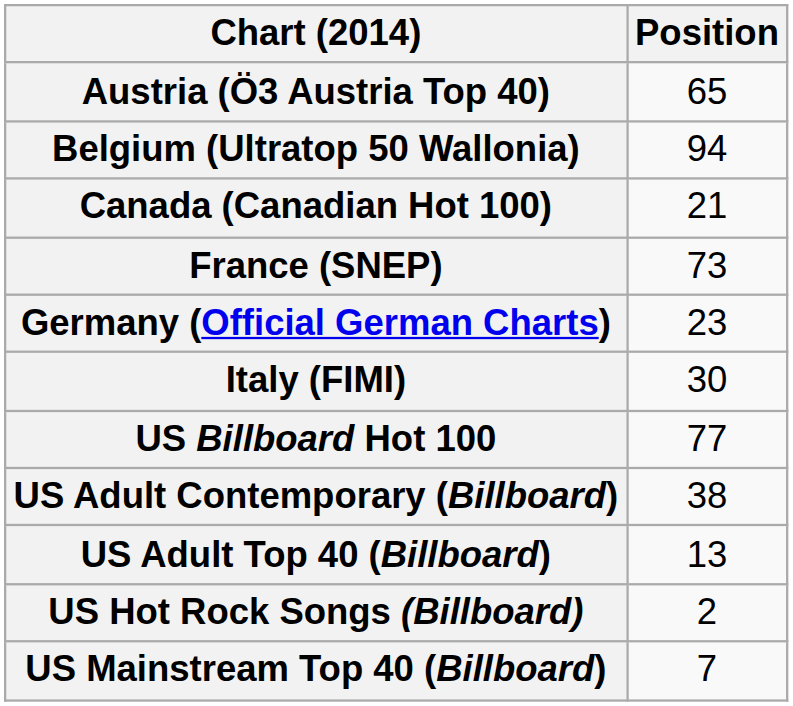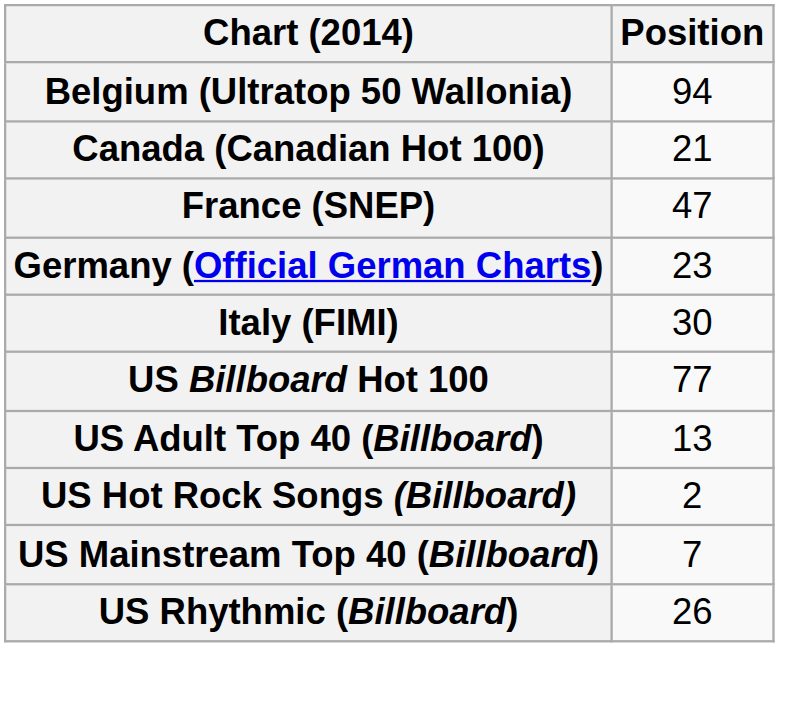 <table class="wikitable plainrowheaders sortable" style="text-align:center">
 <tr>
 <th scope="col">Chart (2014)</th>
 <th scope="col">Position</th>
-</tr>
-<tr>
-<th scope="row">Austria (Ö3 Austria Top 40)</th>
-<td>65</td>
 </tr>
 <tr>
 <th scope="row">Belgium (Ultratop 50 Wallonia)</th>
 <td style="text-align:center;">94</td>
 </tr>
 <tr>
 <th scope="row">Canada (Canadian Hot 100)</th>
 <td>21</td>
 </tr>
 <tr>
 <th scope="row">France (SNEP)</th>
-<td>73</td>
+<td>47</td>
 </tr>
 <tr>
 <th scope="row">Germany (<a href='#'>Official German Charts</a>)</th>
 <td>23</td>
 </tr>
 <tr>
 <th scope="row">Italy (FIMI)</th>
 <td>30</td>
 </tr>
 <tr>
 <th scope="row">US <em>Billboard</em> Hot 100</th>
 <td>77</td>
 </tr>
 <tr>
-<th scope="row">US Adult Contemporary (<em>Billboard</em>)</th>
-<td>38</td>
-</tr>
-<tr>
 <th scope="row">US Adult Top 40 (<em>Billboard</em>)</th>
 <td>13</td>
 </tr>
 <tr>
 <th scope="row">US Hot Rock Songs <em>(Billboard)</em></th>
 <td>2</td>
 </tr>
 <tr>
 <th scope="row">US Mainstream Top 40 (<em>Billboard</em>)</th>
 <td>7</td>
 </tr>
+<tr>
+<th scope="row">US Rhythmic (<em>Billboard</em>)</th>
+<td>26</td>
+</tr>
 </table>
